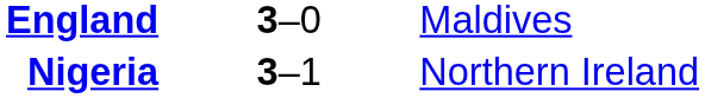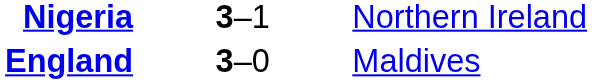 <table>
 <tr>
 <th width=200></th>
 <th width=100></th>
 <th width=200></th>
 </tr>
 <tr>
+<td align=right><strong><a href='#'>Nigeria</a> </strong></td>
+<td align=center><strong>3</strong>–1</td>
+<td> <a href='#'>Northern Ireland</a></td>
+</tr>
+<tr>
 <td align=right><strong><a href='#'>England</a> </strong></td>
 <td align=center><strong>3</strong>–0</td>
 <td> <a href='#'>Maldives</a></td>
 </tr>
-<tr>
-<td align=right><strong><a href='#'>Nigeria</a> </strong></td>
-<td align=center><strong>3</strong>–1</td>
-<td> <a href='#'>Northern Ireland</a></td>
-</tr>
 </table>
